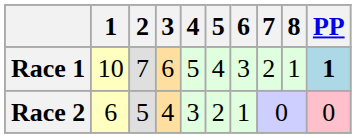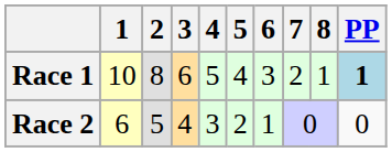 <table class="wikitable" style="font-size: 85%;">
 <tr>
 <th></th>
 <th>1</th>
 <th>2</th>
 <th>3</th>
 <th>4</th>
 <th>5</th>
 <th>6</th>
 <th>7</th>
 <th>8</th>
 <th><a href='#'>PP</a></th>
 </tr>
 <tr style="text-align:center;">
 <th>Race 1</th>
 <td style="background:#FFFFBF;">10</td>
-<td style="background:#DFDFDF;">7</td>
+<td style="background:#DFDFDF;">8</td>
 <td style="background:#FFDF9F;">6</td>
 <td style="background:#DFFFDF;">5</td>
 <td style="background:#DFFFDF;">4</td>
 <td style="background:#DFFFDF;">3</td>
 <td style="background:#DFFFDF;">2</td>
 <td style="background:#DFFFDF;">1</td>
 <td style="background: lightblue;"><strong>1</strong></td>
 </tr>
 <tr style="text-align:center;">
 <th>Race 2</th>
 <td style="background:#FFFFBF;">6</td>
 <td style="background:#DFDFDF;">5</td>
 <td style="background:#FFDF9F;">4</td>
 <td style="background:#DFFFDF;">3</td>
 <td style="background:#DFFFDF;">2</td>
 <td style="background:#DFFFDF;">1</td>
 <td colspan=2 style="background:#CFCFFF;">0</td>
-<td style="background: pink;">0</td>
+<td>0</td>
 </tr>
 </table>
